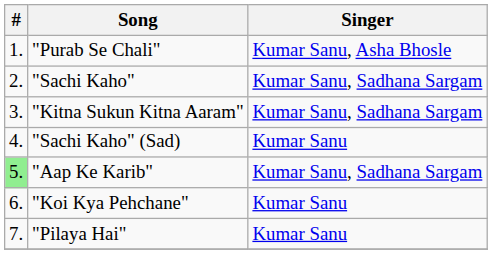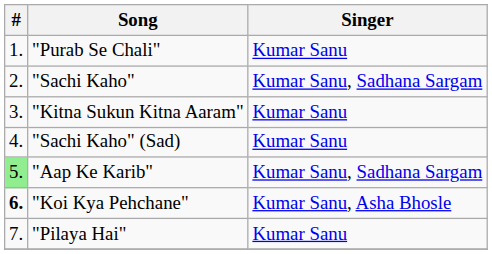 <table class="wikitable sortable" style="font-size:92%;">
 <tr>
 <th>#</th>
 <th>Song</th>
 <th>Singer</th>
 </tr>
 <tr>
 <td>1.</td>
 <td>"Purab Se Chali"</td>
-<td><a href='#'>Kumar Sanu</a>, <a href='#'>Asha Bhosle</a></td>
+<td><a href='#'>Kumar Sanu</a></td>
 </tr>
 <tr>
 <td>2.</td>
 <td>"Sachi Kaho"</td>
 <td><a href='#'>Kumar Sanu</a>, <a href='#'>Sadhana Sargam</a></td>
 </tr>
 <tr>
 <td>3.</td>
 <td>"Kitna Sukun Kitna Aaram"</td>
-<td><a href='#'>Kumar Sanu</a>, <a href='#'>Sadhana Sargam</a></td>
+<td><a href='#'>Kumar Sanu</a></td>
 </tr>
 <tr>
 <td>4.</td>
 <td>"Sachi Kaho" (Sad)</td>
 <td><a href='#'>Kumar Sanu</a></td>
 </tr>
 <tr>
 <td style="background: lightgreen;">5.</td>
 <td>"Aap Ke Karib"</td>
 <td><a href='#'>Kumar Sanu</a>, <a href='#'>Sadhana Sargam</a></td>
 </tr>
 <tr>
-<td>6.</td>
+<td><strong>6.</strong></td>
 <td>"Koi Kya Pehchane"</td>
-<td><a href='#'>Kumar Sanu</a></td>
+<td><a href='#'>Kumar Sanu</a>, <a href='#'>Asha Bhosle</a></td>
 </tr>
 <tr>
 <td>7.</td>
 <td>"Pilaya Hai"</td>
 <td><a href='#'>Kumar Sanu</a></td>
 </tr>
 <tr>
 </tr>
 </table>
